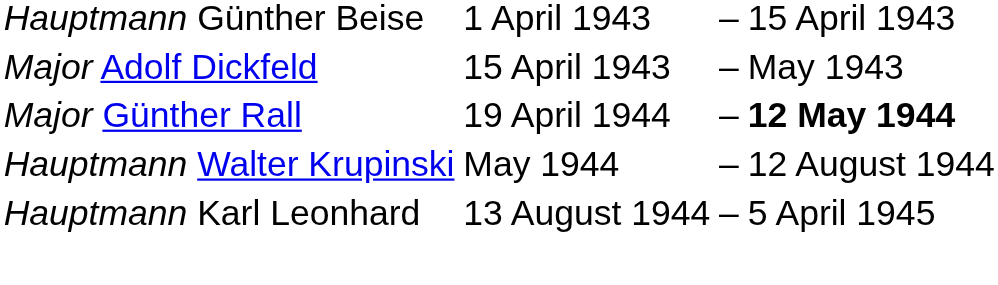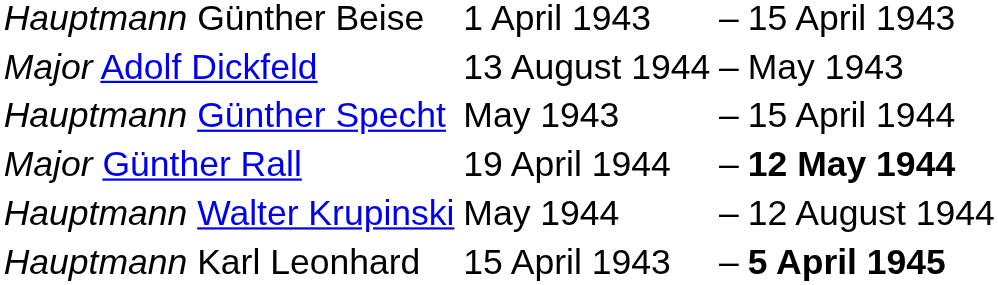 <table>
 <tr>
 <td><em>Hauptmann</em> Günther Beise</td>
 <td>1 April 1943</td>
 <td>–</td>
 <td>15 April 1943</td>
 </tr>
 <tr>
 <td><em>Major</em> <a href='#'>Adolf Dickfeld</a></td>
-<td>15 April 1943</td>
+<td>13 August 1944</td>
 <td>–</td>
 <td>May 1943</td>
+</tr>
+<tr>
+<td><em>Hauptmann</em> <a href='#'>Günther Specht</a></td>
+<td>May 1943</td>
+<td>–</td>
+<td>15 April 1944</td>
 </tr>
 <tr>
 <td><em>Major</em> <a href='#'>Günther Rall</a></td>
 <td>19 April 1944</td>
 <td>–</td>
 <td><strong>12 May 1944</strong></td>
 </tr>
 <tr>
 <td><em>Hauptmann</em> <a href='#'>Walter Krupinski</a></td>
 <td>May 1944</td>
 <td>–</td>
 <td>12 August 1944</td>
 </tr>
 <tr>
 <td><em>Hauptmann</em> Karl Leonhard</td>
-<td>13 August 1944</td>
+<td>15 April 1943</td>
 <td>–</td>
-<td>5 April 1945</td>
+<td><strong>5 April 1945</strong></td>
 </tr>
 </table>
